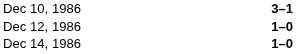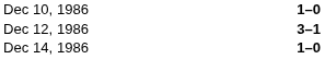 <table width=100% cellspacing=1 style=font-size:90%>
 <tr>
 <th width=120></th>
 <th width=180></th>
 <th width=70></th>
 <th width=180></th>
 <th></th>
 </tr>
 <tr>
 <td align=right>Dec 10, 1986</td>
 <td align=right><strong></strong></td>
-<td align=center><strong>3–1</strong></td>
+<td align=center><strong>1–0</strong></td>
 <td><strong></strong></td>
 </tr>
 <tr>
 <td align=right>Dec 12, 1986</td>
 <td align=right><strong></strong></td>
-<td align=center><strong>1–0</strong></td>
+<td align=center><strong>3–1</strong></td>
 <td><strong></strong></td>
 </tr>
 <tr>
 <td align=right>Dec 14, 1986</td>
 <td align=right><strong></strong></td>
 <td align=center><strong>1–0</strong></td>
 <td><strong></strong></td>
 </tr>
 </table>
